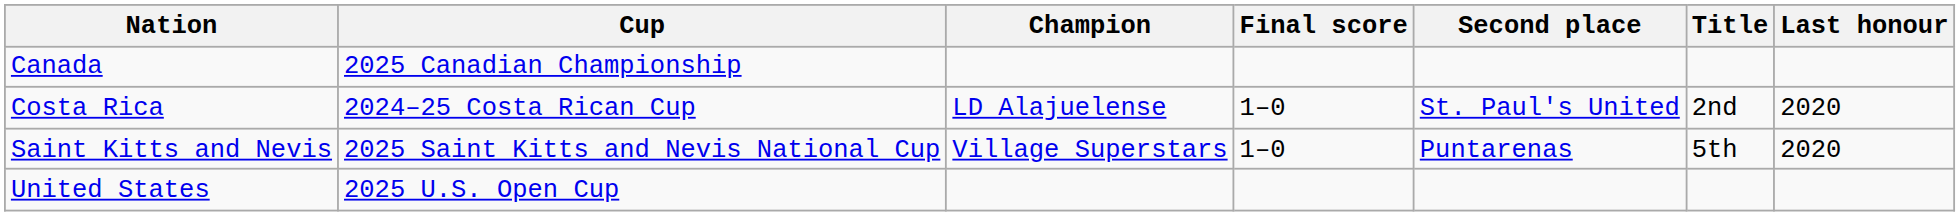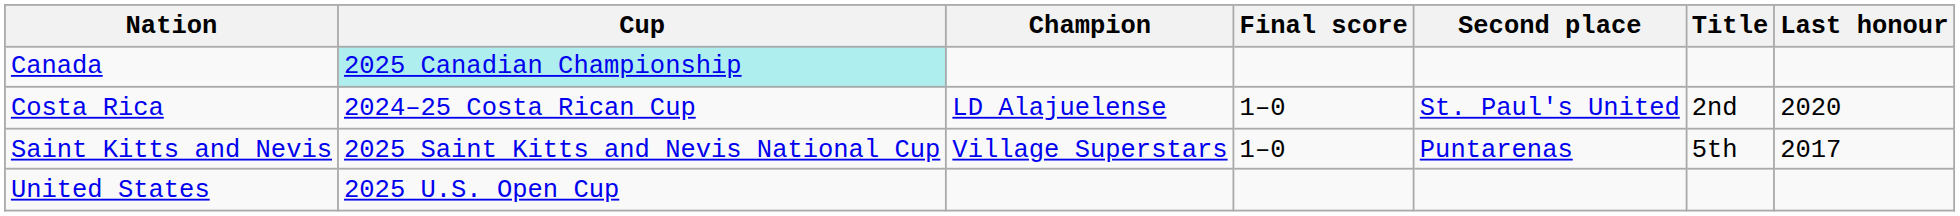 <table class="wikitable" style="font-size:14px">
 <tr>
 <th>Nation</th>
 <th>Cup</th>
 <th>Champion</th>
 <th>Final score</th>
 <th>Second place</th>
 <th data-sort-type="number">Title</th>
 <th>Last honour</th>
 </tr>
 <tr>
 <td align="left"> <a href='#'>Canada</a></td>
-<td align="left"><a href='#'>2025 Canadian Championship</a></td>
+<td align="left" style="background: paleturquoise;"><a href='#'>2025 Canadian Championship</a></td>
 <td></td>
 <td></td>
 <td></td>
 <td></td>
 <td></td>
 </tr>
 <tr>
 <td align="left"> <a href='#'>Costa Rica</a></td>
 <td align="left"><a href='#'>2024–25 Costa Rican Cup</a></td>
 <td><a href='#'>LD Alajuelense</a></td>
 <td>1–0</td>
 <td><a href='#'>St. Paul's United</a></td>
 <td>2nd</td>
 <td>2020</td>
 </tr>
 <tr>
 <td align="left"> <a href='#'>Saint Kitts and Nevis</a></td>
 <td align="left"><a href='#'>2025 Saint Kitts and Nevis National Cup</a></td>
 <td><a href='#'>Village Superstars</a></td>
 <td>1–0</td>
 <td><a href='#'>Puntarenas</a></td>
 <td>5th</td>
-<td>2020</td>
+<td>2017</td>
 </tr>
 <tr>
 <td align="left"> <a href='#'>United States</a></td>
 <td align="left"><a href='#'>2025 U.S. Open Cup</a></td>
 <td></td>
 <td></td>
 <td></td>
 <td></td>
 <td></td>
 </tr>
 </table>
